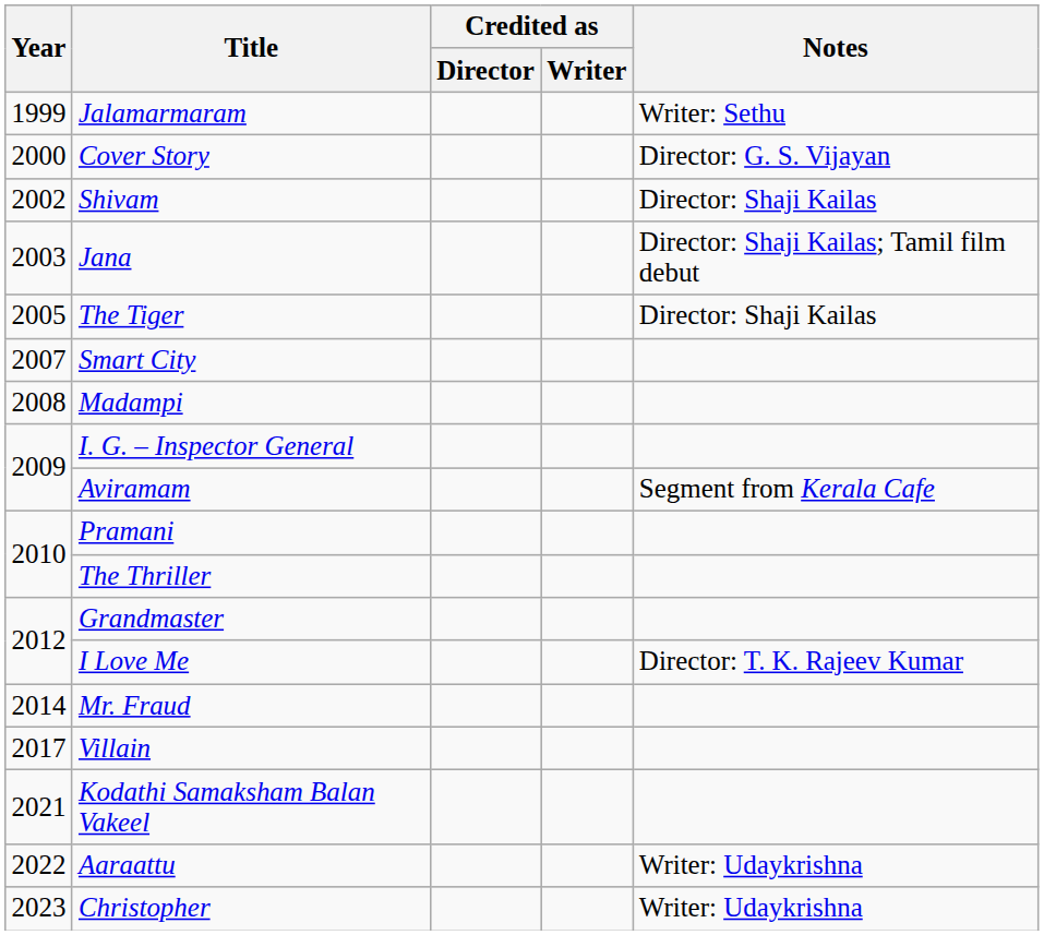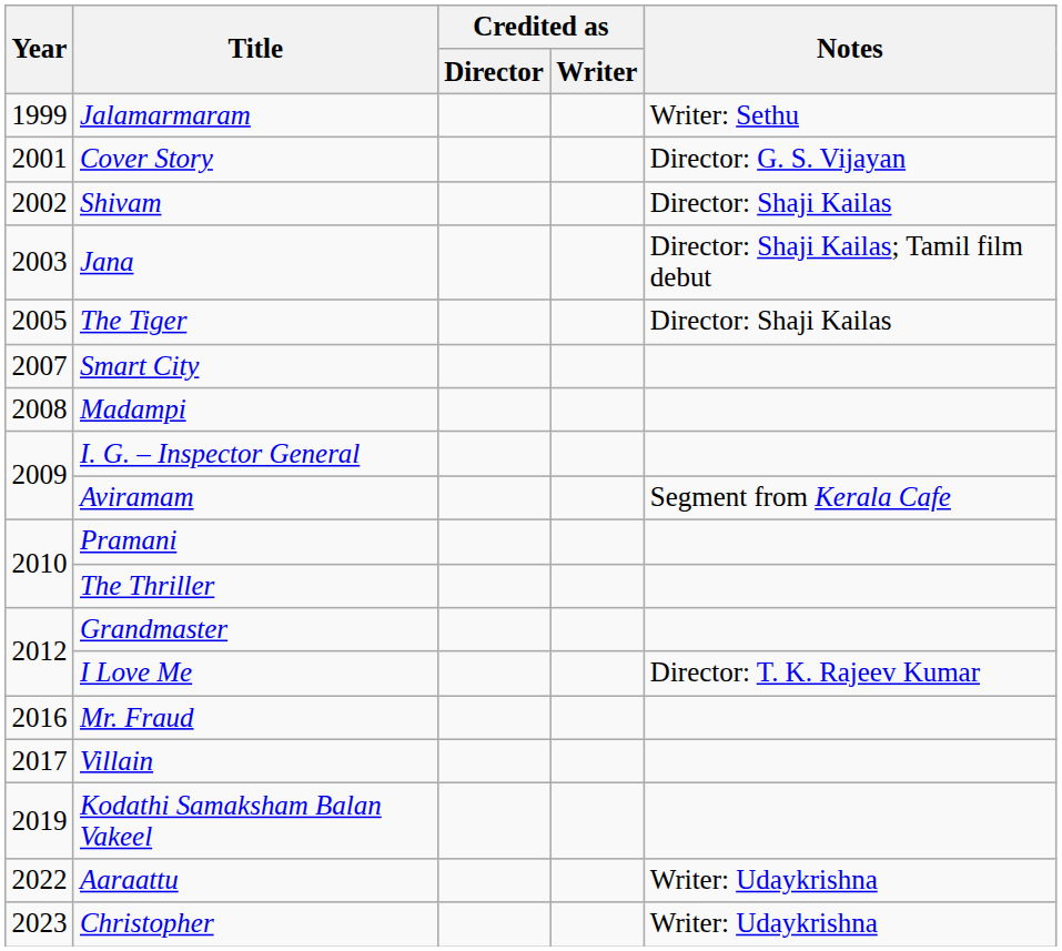 <table class="wikitable">
 <tr>
 <th rowspan="2">Year</th>
 <th rowspan="2">Title</th>
 <th colspan="2">Credited as</th>
 <th rowspan="2" class="unsortable">Notes</th>
 </tr>
 <tr>
 <th>Director</th>
 <th>Writer</th>
 </tr>
 <tr>
 <td>1999</td>
 <td><em><a href='#'>Jalamarmaram</a></em></td>
 <td></td>
 <td></td>
 <td>Writer: <a href='#'>Sethu</a></td>
 </tr>
 <tr>
-<td>2000</td>
+<td>2001</td>
 <td><em><a href='#'>Cover Story</a></em></td>
 <td></td>
 <td></td>
 <td>Director: <a href='#'>G. S. Vijayan</a></td>
 </tr>
 <tr>
 <td>2002</td>
 <td><em><a href='#'>Shivam</a></em></td>
 <td></td>
 <td></td>
 <td>Director: <a href='#'>Shaji Kailas</a></td>
 </tr>
 <tr>
 <td>2003</td>
 <td><em><a href='#'>Jana</a></em></td>
 <td></td>
 <td></td>
 <td>Director: <a href='#'>Shaji Kailas</a>; Tamil film debut</td>
 </tr>
 <tr>
 <td>2005</td>
 <td><em><a href='#'>The Tiger</a></em></td>
 <td></td>
 <td></td>
 <td>Director: Shaji Kailas</td>
 </tr>
 <tr>
 <td>2007</td>
 <td><em><a href='#'>Smart City</a></em></td>
 <td></td>
 <td></td>
 <td></td>
 </tr>
 <tr>
 <td>2008</td>
 <td><em><a href='#'>Madampi</a></em></td>
 <td></td>
 <td></td>
 <td></td>
 </tr>
 <tr>
 <td rowspan="2">2009</td>
 <td><em><a href='#'>I. G. – Inspector General</a></em></td>
 <td></td>
 <td></td>
 <td></td>
 </tr>
 <tr>
 <td><em><a href='#'>Aviramam</a></em></td>
 <td></td>
 <td></td>
 <td>Segment from <em><a href='#'>Kerala Cafe</a></em></td>
 </tr>
 <tr>
 <td rowspan="2">2010</td>
 <td><em><a href='#'>Pramani</a></em></td>
 <td></td>
 <td></td>
 <td></td>
 </tr>
 <tr>
 <td><em><a href='#'>The Thriller</a></em></td>
 <td></td>
 <td></td>
 <td></td>
 </tr>
 <tr>
 <td rowspan="2">2012</td>
 <td><em><a href='#'>Grandmaster</a></em></td>
 <td></td>
 <td></td>
 <td></td>
 </tr>
 <tr>
 <td><em><a href='#'>I Love Me</a></em></td>
 <td></td>
 <td></td>
 <td>Director: <a href='#'>T. K. Rajeev Kumar</a></td>
 </tr>
 <tr>
-<td>2014</td>
+<td>2016</td>
 <td><em><a href='#'>Mr. Fraud</a></em></td>
 <td></td>
 <td></td>
 <td></td>
 </tr>
 <tr>
 <td>2017</td>
 <td><em><a href='#'>Villain</a></em></td>
 <td></td>
 <td></td>
 <td></td>
 </tr>
 <tr>
-<td>2021</td>
+<td>2019</td>
 <td><em><a href='#'>Kodathi Samaksham Balan Vakeel</a></em></td>
 <td></td>
 <td></td>
 <td></td>
 </tr>
 <tr>
 <td>2022</td>
 <td><em><a href='#'>Aaraattu</a></em></td>
 <td></td>
 <td></td>
 <td>Writer: <a href='#'>Udaykrishna</a></td>
 </tr>
 <tr>
 <td>2023</td>
 <td><em><a href='#'>Christopher</a></em></td>
 <td></td>
 <td></td>
 <td>Writer: <a href='#'>Udaykrishna</a></td>
 </tr>
 </table>
